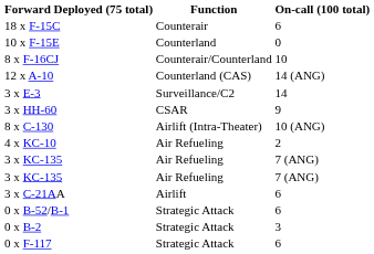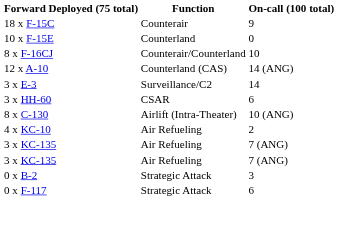 <table>
 <tr>
 <th>Forward Deployed (75 total)</th>
 <th>Function</th>
 <th>On-call (100 total)</th>
 </tr>
 <tr>
 <td>18 x <a href='#'>F-15C</a></td>
 <td>Counterair</td>
-<td>6</td>
+<td>9</td>
 </tr>
 <tr>
 <td>10 x <a href='#'>F-15E</a></td>
 <td>Counterland</td>
 <td>0</td>
 </tr>
 <tr>
 <td>8 x <a href='#'>F-16CJ</a></td>
 <td>Counterair/Counterland</td>
 <td>10</td>
 </tr>
 <tr>
 <td>12 x <a href='#'>A-10</a></td>
 <td>Counterland (CAS)</td>
 <td>14 (ANG)</td>
 </tr>
 <tr>
 <td>3 x <a href='#'>E-3</a></td>
 <td>Surveillance/C2</td>
 <td>14</td>
 </tr>
 <tr>
 <td>3 x <a href='#'>HH-60</a></td>
 <td>CSAR</td>
-<td>9</td>
+<td>6</td>
 </tr>
 <tr>
 <td>8 x <a href='#'>C-130</a></td>
 <td>Airlift (Intra-Theater)</td>
 <td>10 (ANG)</td>
 </tr>
 <tr>
 <td>4 x <a href='#'>KC-10</a></td>
 <td>Air Refueling</td>
 <td>2</td>
 </tr>
 <tr>
 <td>3 x <a href='#'>KC-135</a></td>
 <td>Air Refueling</td>
 <td>7 (ANG)</td>
 </tr>
 <tr>
 <td>3 x <a href='#'>KC-135</a></td>
 <td>Air Refueling</td>
 <td>7 (ANG)</td>
 </tr>
 <tr>
-<td>3 x <a href='#'>C-21A</a>A</td>
-<td>Airlift</td>
-<td>6</td>
-</tr>
-<tr>
-<td>0 x <a href='#'>B-52</a>/<a href='#'>B-1</a></td>
-<td>Strategic Attack</td>
-<td>6</td>
-</tr>
-<tr>
 <td>0 x <a href='#'>B-2</a></td>
 <td>Strategic Attack</td>
 <td>3</td>
 </tr>
 <tr>
 <td>0 x <a href='#'>F-117</a></td>
 <td>Strategic Attack</td>
 <td>6</td>
 </tr>
 </table>
